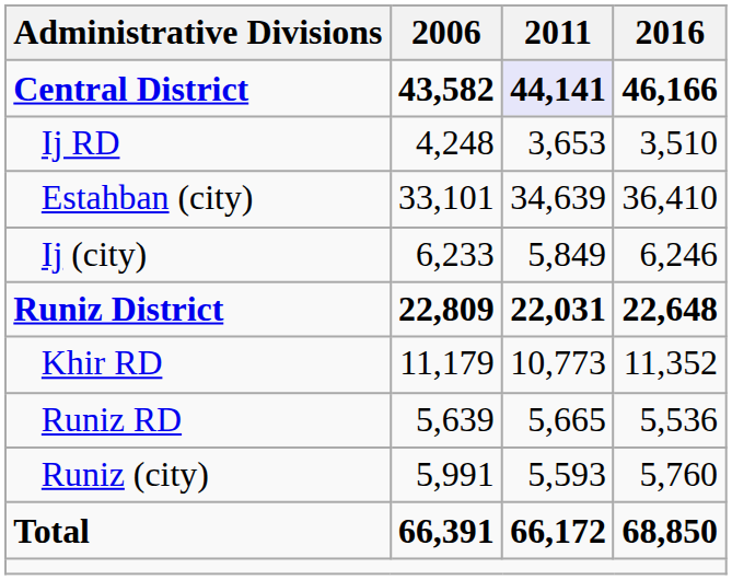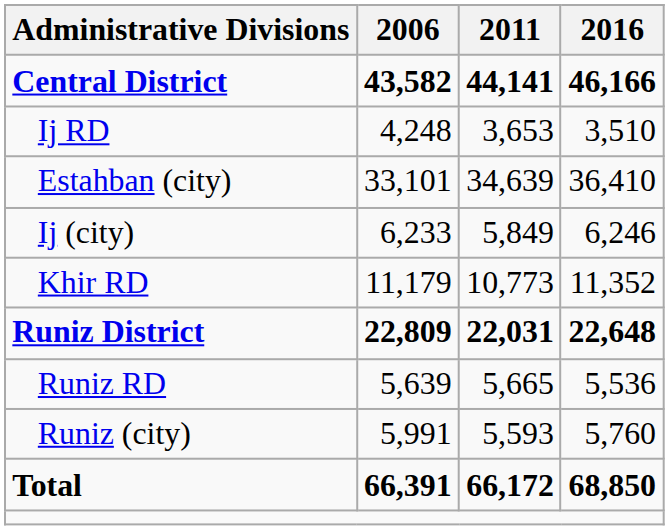 <table class="wikitable">
 <tr>
 <th>Administrative Divisions</th>
 <th>2006</th>
 <th>2011</th>
 <th>2016</th>
 </tr>
 <tr>
 <td><strong><a href='#'>Central District</a></strong></td>
 <td style="text-align: right;"><strong>43,582</strong></td>
-<td style="background: lavender; text-align: right;"><strong>44,141</strong></td>
+<td style="text-align: right;"><strong>44,141</strong></td>
 <td style="text-align: right;"><strong>46,166</strong></td>
 </tr>
 <tr>
 <td style="padding-left: 1em;"><a href='#'>Ij RD</a></td>
 <td style="text-align: right;">4,248</td>
 <td style="text-align: right;">3,653</td>
 <td style="text-align: right;">3,510</td>
 </tr>
 <tr>
 <td style="padding-left: 1em;"><a href='#'>Estahban</a> (city)</td>
 <td style="text-align: right;">33,101</td>
 <td style="text-align: right;">34,639</td>
 <td style="text-align: right;">36,410</td>
 </tr>
 <tr>
 <td style="padding-left: 1em;"><a href='#'>Ij</a> (city)</td>
 <td style="text-align: right;">6,233</td>
 <td style="text-align: right;">5,849</td>
 <td style="text-align: right;">6,246</td>
 </tr>
 <tr>
+<td style="padding-left: 1em;"><a href='#'>Khir RD</a></td>
+<td style="text-align: right;">11,179</td>
+<td style="text-align: right;">10,773</td>
+<td style="text-align: right;">11,352</td>
+</tr>
+<tr>
 <td><strong><a href='#'>Runiz District</a></strong></td>
 <td style="text-align: right;"><strong>22,809</strong></td>
 <td style="text-align: right;"><strong>22,031</strong></td>
 <td style="text-align: right;"><strong>22,648</strong></td>
-</tr>
-<tr>
-<td style="padding-left: 1em;"><a href='#'>Khir RD</a></td>
-<td style="text-align: right;">11,179</td>
-<td style="text-align: right;">10,773</td>
-<td style="text-align: right;">11,352</td>
 </tr>
 <tr>
 <td style="padding-left: 1em;"><a href='#'>Runiz RD</a></td>
 <td style="text-align: right;">5,639</td>
 <td style="text-align: right;">5,665</td>
 <td style="text-align: right;">5,536</td>
 </tr>
 <tr>
 <td style="padding-left: 1em;"><a href='#'>Runiz</a> (city)</td>
 <td style="text-align: right;">5,991</td>
 <td style="text-align: right;">5,593</td>
 <td style="text-align: right;">5,760</td>
 </tr>
 <tr>
 <td><strong>Total</strong></td>
 <td style="text-align: right;"><strong>66,391</strong></td>
 <td style="text-align: right;"><strong>66,172</strong></td>
 <td style="text-align: right;"><strong>68,850</strong></td>
 </tr>
 <tr>
 <td colspan=4></td>
 </tr>
 </table>
